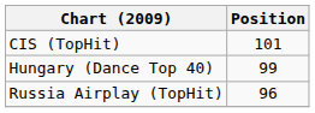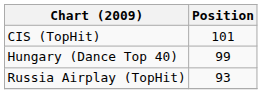 <table class="wikitable sortable">
 <tr>
 <th>Chart (2009)</th>
 <th>Position</th>
 </tr>
 <tr>
 <td>CIS (TopHit)</td>
 <td align="center">101</td>
 </tr>
 <tr>
 <td>Hungary (Dance Top 40)</td>
 <td align="center">99</td>
 </tr>
 <tr>
 <td>Russia Airplay (TopHit)</td>
-<td align="center">96</td>
+<td align="center">93</td>
 </tr>
 <tr>
 </tr>
 </table>
